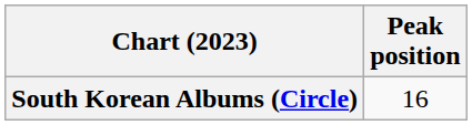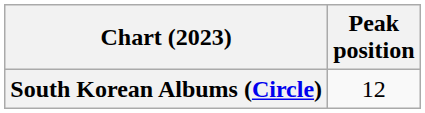 <table class="wikitable plainrowheaders" style="text-align:center">
 <tr>
 <th scope="col">Chart (2023)</th>
 <th scope="col">Peak<br>position</th>
 </tr>
 <tr>
 <th scope="row">South Korean Albums (<a href='#'>Circle</a>)</th>
-<td>16</td>
+<td>12</td>
 </tr>
 </table>
